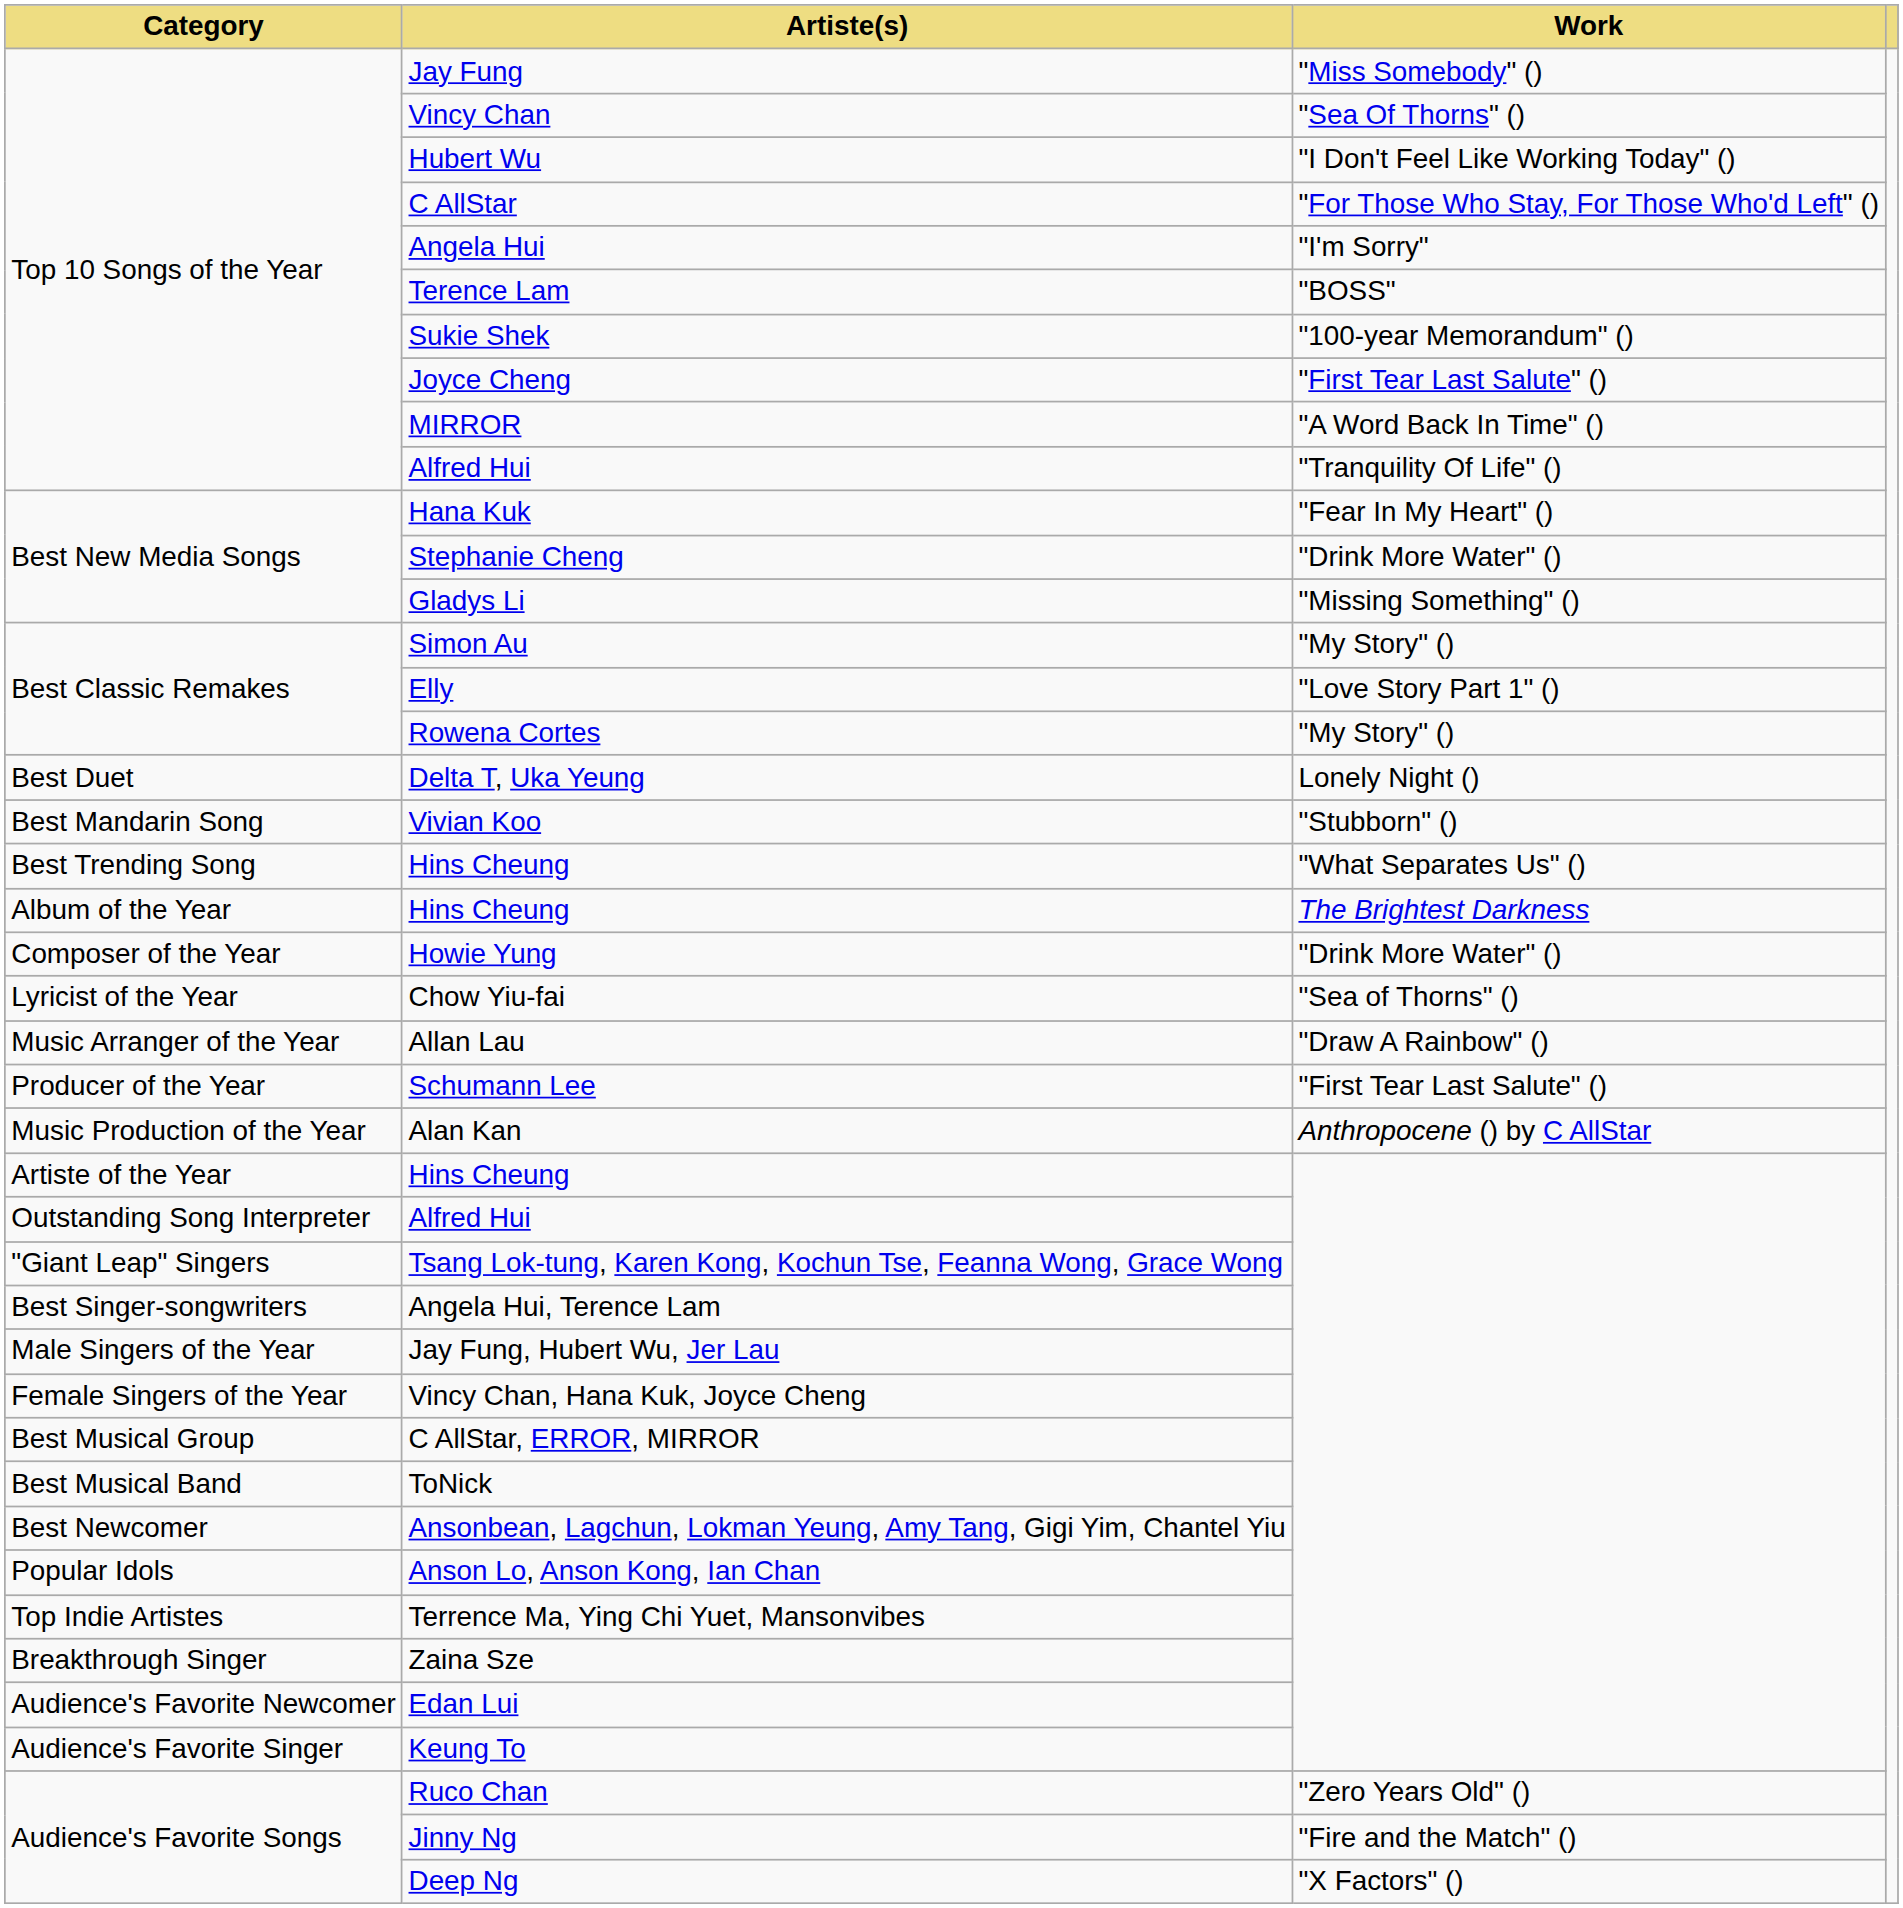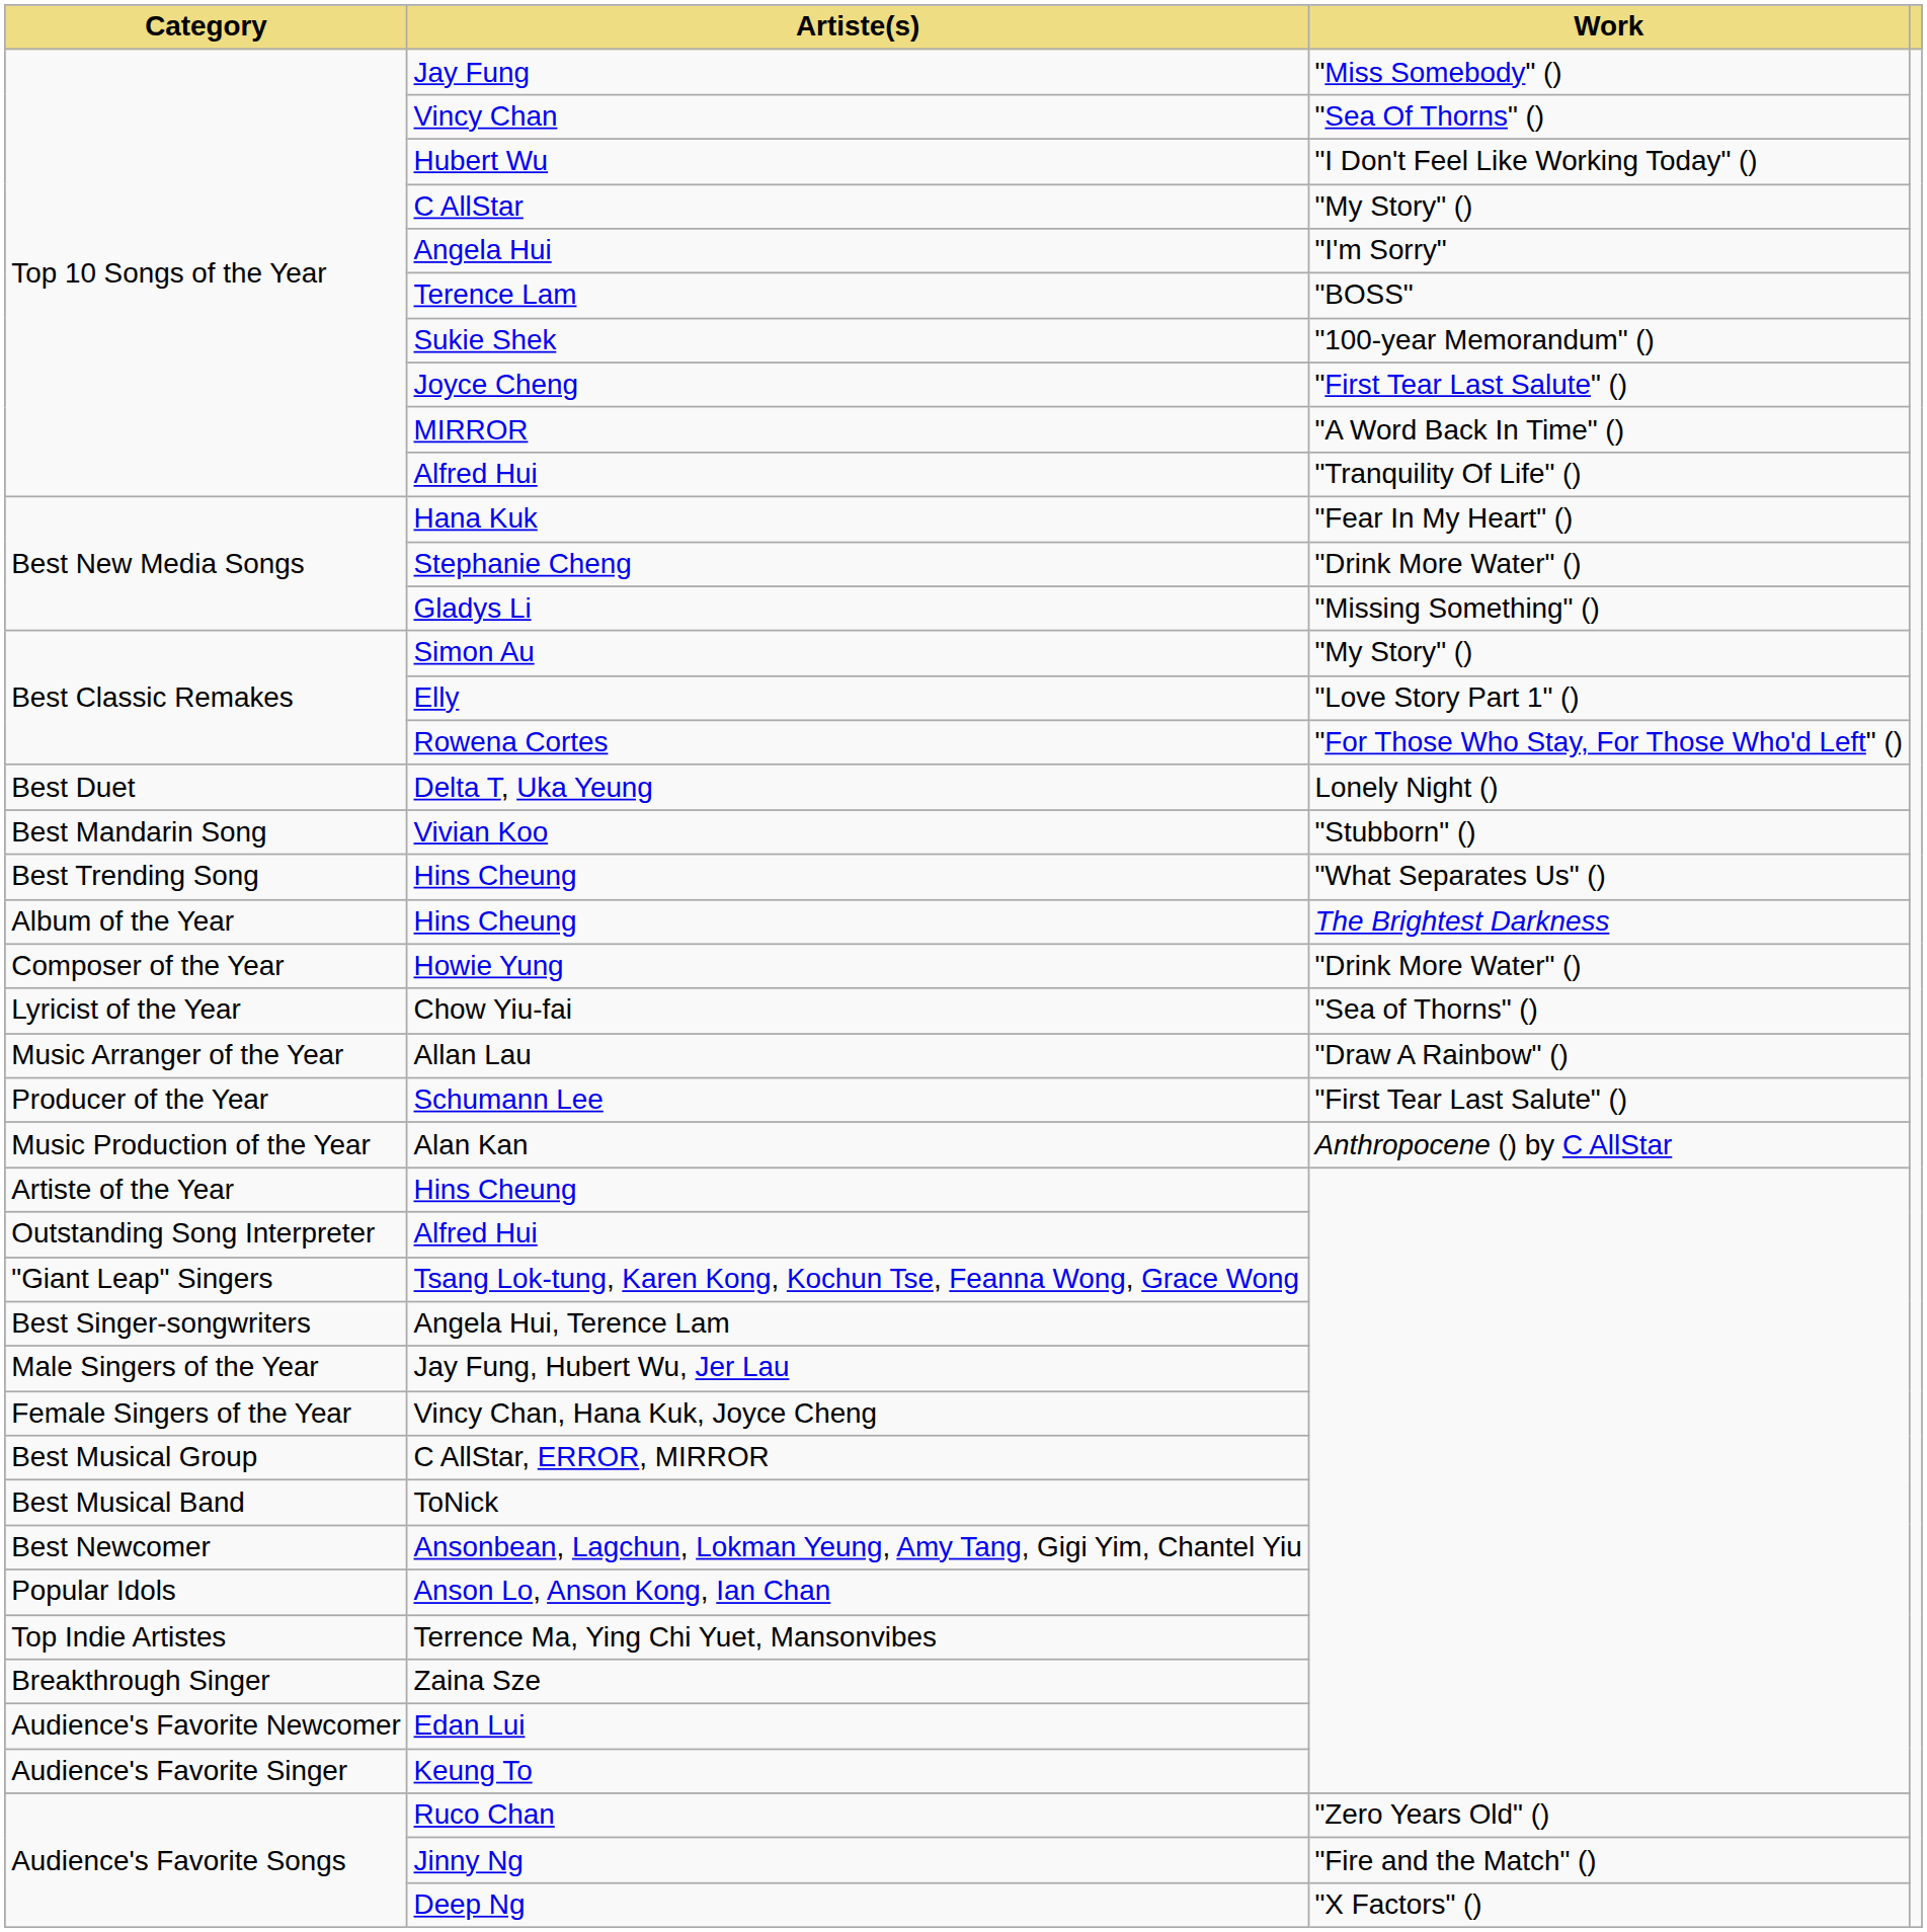 <table class="wikitable">
 <tr>
 <th style="background:#EEDD82">Category</th>
 <th style="background:#EEDD82">Artiste(s)</th>
 <th style="background:#EEDD82">Work</th>
 <th style="background:#EEDD82"></th>
 </tr>
 <tr>
 <td rowspan="10">Top 10 Songs of the Year</td>
 <td><a href='#'>Jay Fung</a></td>
 <td>"<a href='#'>Miss Somebody</a>" ()</td>
 <td rowspan="43"></td>
 </tr>
 <tr>
 <td><a href='#'>Vincy Chan</a></td>
 <td>"<a href='#'>Sea Of Thorns</a>" ()</td>
 </tr>
 <tr>
 <td><a href='#'>Hubert Wu</a></td>
 <td>"I Don't Feel Like Working Today" ()</td>
 </tr>
 <tr>
 <td><a href='#'>C AllStar</a></td>
-<td>"<a href='#'>For Those Who Stay, For Those Who'd Left</a>" ()</td>
+<td>"My Story" () </td>
 </tr>
 <tr>
 <td><a href='#'>Angela Hui</a></td>
 <td>"I'm Sorry"</td>
 </tr>
 <tr>
 <td><a href='#'>Terence Lam</a></td>
 <td>"BOSS"</td>
 </tr>
 <tr>
 <td><a href='#'>Sukie Shek</a></td>
 <td>"100-year Memorandum" ()</td>
 </tr>
 <tr>
 <td><a href='#'>Joyce Cheng</a></td>
 <td>"<a href='#'>First Tear Last Salute</a>" ()</td>
 </tr>
 <tr>
 <td><a href='#'>MIRROR</a></td>
 <td>"A Word Back In Time" ()</td>
 </tr>
 <tr>
 <td><a href='#'>Alfred Hui</a></td>
 <td>"Tranquility Of Life" ()</td>
 </tr>
 <tr>
 <td rowspan="3">Best New Media Songs</td>
 <td><a href='#'>Hana Kuk</a></td>
 <td>"Fear In My Heart" ()</td>
 </tr>
 <tr>
 <td><a href='#'>Stephanie Cheng</a></td>
 <td>"Drink More Water" ()</td>
 </tr>
 <tr>
 <td><a href='#'>Gladys Li</a></td>
 <td>"Missing Something" ()</td>
 </tr>
 <tr>
 <td rowspan="3">Best Classic Remakes</td>
 <td><a href='#'>Simon Au</a></td>
 <td>"My Story" ()</td>
 </tr>
 <tr>
 <td><a href='#'>Elly</a></td>
 <td>"Love Story Part 1" () </td>
 </tr>
 <tr>
 <td><a href='#'>Rowena Cortes</a></td>
-<td>"My Story" () </td>
+<td>"<a href='#'>For Those Who Stay, For Those Who'd Left</a>" ()</td>
 </tr>
 <tr>
 <td>Best Duet</td>
 <td><a href='#'>Delta T</a>, <a href='#'>Uka Yeung</a></td>
 <td>Lonely Night ()</td>
 </tr>
 <tr>
 <td>Best Mandarin Song</td>
 <td><a href='#'>Vivian Koo</a></td>
 <td>"Stubborn" ()</td>
 </tr>
 <tr>
 <td>Best Trending Song</td>
 <td><a href='#'>Hins Cheung</a></td>
 <td>"What Separates Us" ()</td>
 </tr>
 <tr>
 <td>Album of the Year</td>
 <td><a href='#'>Hins Cheung</a></td>
 <td><em><a href='#'>The Brightest Darkness</a></em></td>
 </tr>
 <tr>
 <td>Composer of the Year</td>
 <td><a href='#'>Howie Yung</a></td>
 <td>"Drink More Water" ()</td>
 </tr>
 <tr>
 <td>Lyricist of the Year</td>
 <td>Chow Yiu-fai</td>
 <td>"Sea of Thorns" ()</td>
 </tr>
 <tr>
 <td>Music Arranger of the Year</td>
 <td>Allan Lau</td>
 <td>"Draw A Rainbow" () </td>
 </tr>
 <tr>
 <td>Producer of the Year</td>
 <td><a href='#'>Schumann Lee</a></td>
 <td>"First Tear Last Salute" ()</td>
 </tr>
 <tr>
 <td>Music Production of the Year</td>
 <td>Alan Kan</td>
 <td><em>Anthropocene</em> () by <a href='#'>C AllStar</a></td>
 </tr>
 <tr>
 <td>Artiste of the Year</td>
 <td><a href='#'>Hins Cheung</a></td>
 </tr>
 <tr>
 <td>Outstanding Song Interpreter</td>
 <td><a href='#'>Alfred Hui</a></td>
 </tr>
 <tr>
 <td>"Giant Leap" Singers</td>
 <td><a href='#'>Tsang Lok-tung</a>, <a href='#'>Karen Kong</a>, <a href='#'>Kochun Tse</a>, <a href='#'>Feanna Wong</a>, <a href='#'>Grace Wong</a></td>
 </tr>
 <tr>
 <td>Best Singer-songwriters</td>
 <td>Angela Hui, Terence Lam</td>
 </tr>
 <tr>
 <td>Male Singers of the Year</td>
 <td>Jay Fung, Hubert Wu, <a href='#'>Jer Lau</a></td>
 </tr>
 <tr>
 <td>Female Singers of the Year</td>
 <td>Vincy Chan, Hana Kuk, Joyce Cheng</td>
 </tr>
 <tr>
 <td>Best Musical Group</td>
 <td>C AllStar, <a href='#'>ERROR</a>, MIRROR</td>
 </tr>
 <tr>
 <td>Best Musical Band</td>
 <td>ToNick</td>
 </tr>
 <tr>
 <td>Best Newcomer</td>
 <td><a href='#'>Ansonbean</a>, <a href='#'>Lagchun</a>, <a href='#'>Lokman Yeung</a>, <a href='#'>Amy Tang</a>, Gigi Yim, Chantel Yiu</td>
 </tr>
 <tr>
 <td>Popular Idols</td>
 <td><a href='#'>Anson Lo</a>, <a href='#'>Anson Kong</a>, <a href='#'>Ian Chan</a></td>
 </tr>
 <tr>
 <td>Top Indie Artistes</td>
 <td>Terrence Ma, Ying Chi Yuet, Mansonvibes</td>
 </tr>
 <tr>
 <td>Breakthrough Singer</td>
 <td>Zaina Sze</td>
 </tr>
 <tr>
 <td>Audience's Favorite Newcomer</td>
 <td><a href='#'>Edan Lui</a></td>
 </tr>
 <tr>
 <td>Audience's Favorite Singer</td>
 <td><a href='#'>Keung To</a></td>
 </tr>
 <tr>
 <td rowspan="3">Audience's Favorite Songs</td>
 <td><a href='#'>Ruco Chan</a></td>
 <td>"Zero Years Old" ()</td>
 </tr>
 <tr>
 <td><a href='#'>Jinny Ng</a></td>
 <td>"Fire and the Match" ()</td>
 </tr>
 <tr>
 <td><a href='#'>Deep Ng</a></td>
 <td>"X Factors" ()</td>
 </tr>
 </table>
